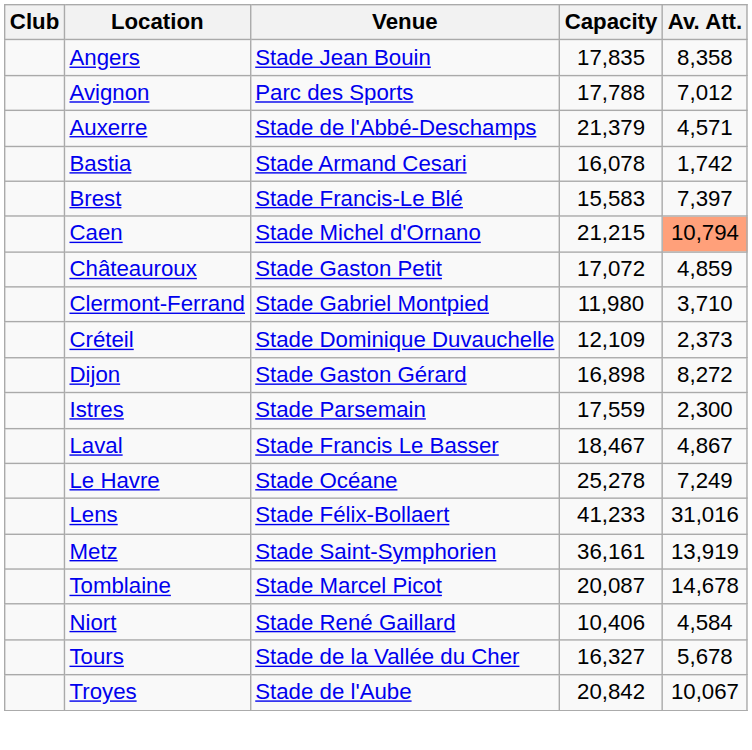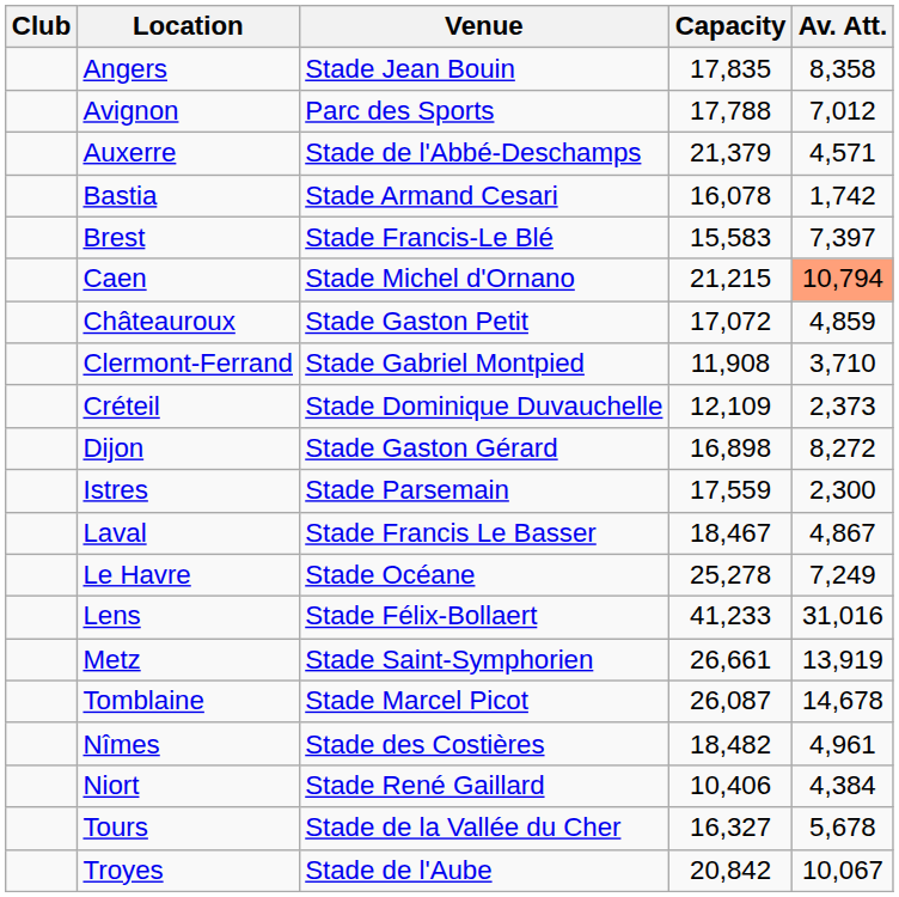 <table class="wikitable sortable">
 <tr>
 <th>Club</th>
 <th>Location</th>
 <th>Venue</th>
 <th>Capacity</th>
 <th>Av. Att.</th>
 </tr>
 <tr>
 <td></td>
 <td><a href='#'>Angers</a></td>
 <td><a href='#'>Stade Jean Bouin</a></td>
 <td align="center">17,835</td>
 <td align="center">8,358</td>
 </tr>
 <tr>
 <td></td>
 <td><a href='#'>Avignon</a></td>
 <td><a href='#'>Parc des Sports</a></td>
 <td align="center">17,788</td>
 <td align="center">7,012</td>
 </tr>
 <tr>
 <td></td>
 <td><a href='#'>Auxerre</a></td>
 <td><a href='#'>Stade de l'Abbé-Deschamps</a></td>
 <td align="center">21,379</td>
 <td align="center">4,571</td>
 </tr>
 <tr>
 <td></td>
 <td><a href='#'>Bastia</a></td>
 <td><a href='#'>Stade Armand Cesari</a></td>
 <td align="center">16,078</td>
 <td align="center">1,742</td>
 </tr>
 <tr>
 <td></td>
 <td><a href='#'>Brest</a></td>
 <td><a href='#'>Stade Francis-Le Blé</a></td>
 <td align="center">15,583</td>
 <td align="center">7,397</td>
 </tr>
 <tr>
 <td></td>
 <td><a href='#'>Caen</a></td>
 <td><a href='#'>Stade Michel d'Ornano</a></td>
 <td align="center">21,215</td>
 <td align="center" style="background: lightsalmon;">10,794</td>
 </tr>
 <tr>
 <td></td>
 <td><a href='#'>Châteauroux</a></td>
 <td><a href='#'>Stade Gaston Petit</a></td>
 <td align="center">17,072</td>
 <td align="center">4,859</td>
 </tr>
 <tr>
 <td></td>
 <td><a href='#'>Clermont-Ferrand</a></td>
 <td><a href='#'>Stade Gabriel Montpied</a></td>
-<td align="center">11,980</td>
+<td align="center">11,908</td>
 <td align="center">3,710</td>
 </tr>
 <tr>
 <td></td>
 <td><a href='#'>Créteil</a></td>
 <td><a href='#'>Stade Dominique Duvauchelle</a></td>
 <td align="center">12,109</td>
 <td align="center">2,373</td>
 </tr>
 <tr>
 <td></td>
 <td><a href='#'>Dijon</a></td>
 <td><a href='#'>Stade Gaston Gérard</a></td>
 <td align="center">16,898</td>
 <td align="center">8,272</td>
 </tr>
 <tr>
 <td></td>
 <td><a href='#'>Istres</a></td>
 <td><a href='#'>Stade Parsemain</a></td>
 <td align="center">17,559</td>
 <td align="center">2,300</td>
 </tr>
 <tr>
 <td></td>
 <td><a href='#'>Laval</a></td>
 <td><a href='#'>Stade Francis Le Basser</a></td>
 <td align="center">18,467</td>
 <td align="center">4,867</td>
 </tr>
 <tr>
 <td></td>
 <td><a href='#'>Le Havre</a></td>
 <td><a href='#'>Stade Océane</a></td>
 <td align="center">25,278</td>
 <td align="center">7,249</td>
 </tr>
 <tr>
 <td></td>
 <td><a href='#'>Lens</a></td>
 <td><a href='#'>Stade Félix-Bollaert</a></td>
 <td align="center">41,233</td>
 <td align="center">31,016</td>
 </tr>
 <tr>
 <td></td>
 <td><a href='#'>Metz</a></td>
 <td><a href='#'>Stade Saint-Symphorien</a></td>
-<td align="center">36,161</td>
+<td align="center">26,661</td>
 <td align="center">13,919</td>
 </tr>
 <tr>
 <td></td>
 <td><a href='#'>Tomblaine</a></td>
 <td><a href='#'>Stade Marcel Picot</a></td>
-<td align="center">20,087</td>
+<td align="center">26,087</td>
 <td align="center">14,678</td>
+</tr>
+<tr>
+<td></td>
+<td><a href='#'>Nîmes</a></td>
+<td><a href='#'>Stade des Costières</a></td>
+<td align="center">18,482</td>
+<td align="center">4,961</td>
 </tr>
 <tr>
 <td></td>
 <td><a href='#'>Niort</a></td>
 <td><a href='#'>Stade René Gaillard</a></td>
 <td align="center">10,406</td>
-<td align="center">4,584</td>
+<td align="center">4,384</td>
 </tr>
 <tr>
 <td></td>
 <td><a href='#'>Tours</a></td>
 <td><a href='#'>Stade de la Vallée du Cher</a></td>
 <td align="center">16,327</td>
 <td align="center">5,678</td>
 </tr>
 <tr>
 <td></td>
 <td><a href='#'>Troyes</a></td>
 <td><a href='#'>Stade de l'Aube</a></td>
 <td align="center">20,842</td>
 <td align="center">10,067</td>
 </tr>
 <tr>
 </tr>
 </table>
